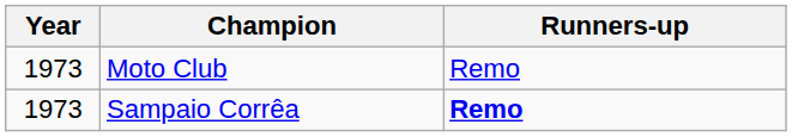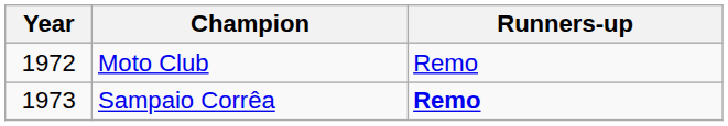 <table class="wikitable">
 <tr>
 <th width=50>Year</th>
 <th width=200>Champion</th>
 <th width=200>Runners-up</th>
 </tr>
 <tr>
-<td align=center>1973</td>
+<td align=center>1972</td>
 <td> <a href='#'>Moto Club</a></td>
 <td> <a href='#'>Remo</a></td>
 </tr>
 <tr>
 <td align=center>1973</td>
 <td> <a href='#'>Sampaio Corrêa</a></td>
 <td><strong> <a href='#'>Remo</a></strong></td>
 </tr>
 </table>
